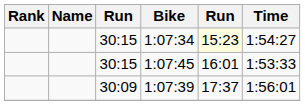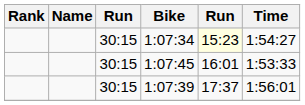 <table class="wikitable sortable">
 <tr>
 <th>Rank</th>
 <th>Name</th>
 <th>Run</th>
 <th>Bike</th>
 <th>Run</th>
 <th>Time</th>
 </tr>
 <tr align="center">
 <td></td>
 <td align="left"><strong></strong></td>
 <td>30:15</td>
 <td>1:07:34</td>
 <td style="background: lightyellow;">15:23</td>
 <td>1:54:27</td>
 </tr>
 <tr align="center">
 <td></td>
 <td align="left"></td>
 <td>30:15</td>
 <td>1:07:45</td>
 <td>16:01</td>
 <td>1:53:33</td>
 </tr>
 <tr align="center">
 <td></td>
 <td align="left"></td>
-<td>30:09</td>
+<td>30:15</td>
 <td>1:07:39</td>
 <td>17:37</td>
 <td>1:56:01</td>
 </tr>
 <tr align="center">
 </tr>
 </table>
